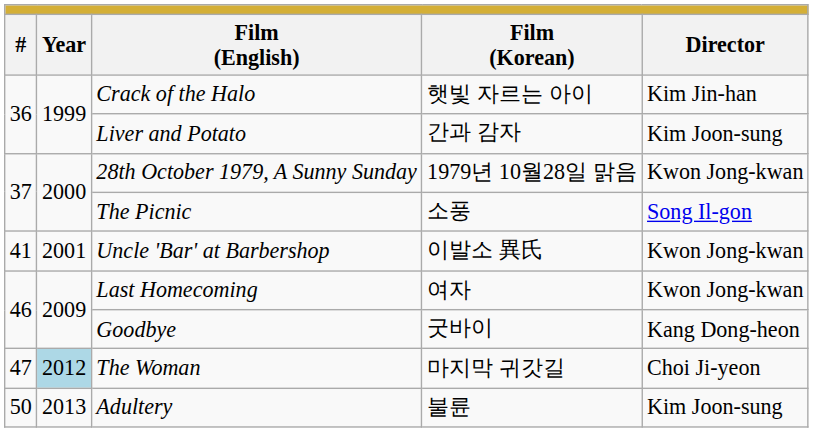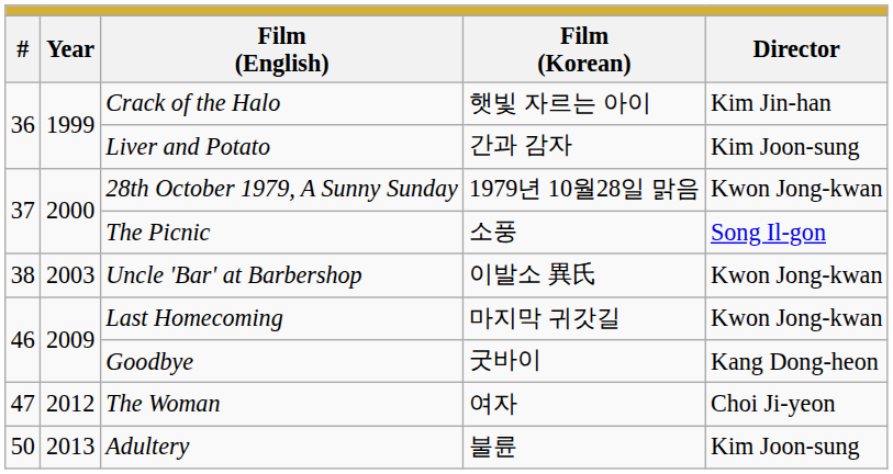 <table class="wikitable collapsible collapsed">
 <tr>
 <th colspan="5" style="background: #D4AF37;"></th>
 </tr>
 <tr>
 <th>#</th>
 <th>Year</th>
 <th>Film<br>(English)</th>
 <th>Film<br>(Korean)</th>
 <th>Director</th>
 </tr>
 <tr>
 <td rowspan="2">36</td>
 <td rowspan="2">1999</td>
 <td><em>Crack of the Halo</em></td>
 <td>햇빛 자르는 아이</td>
 <td>Kim Jin-han</td>
 </tr>
 <tr>
 <td><em>Liver and Potato</em></td>
 <td>간과 감자</td>
 <td>Kim Joon-sung</td>
 </tr>
 <tr>
 <td rowspan="2">37</td>
 <td rowspan="2">2000</td>
 <td><em>28th October 1979, A Sunny Sunday</em></td>
 <td>1979년 10월28일 맑음</td>
 <td>Kwon Jong-kwan</td>
 </tr>
 <tr>
 <td><em>The Picnic</em></td>
 <td>소풍</td>
 <td><a href='#'>Song Il-gon</a></td>
 </tr>
 <tr>
-<td>41</td>
-<td>2001</td>
+<td>38</td>
+<td>2003</td>
 <td><em>Uncle 'Bar' at Barbershop</em></td>
 <td>이발소 異氏</td>
 <td>Kwon Jong-kwan</td>
 </tr>
 <tr>
 <td rowspan="2">46</td>
 <td rowspan="2">2009</td>
 <td><em>Last Homecoming</em></td>
-<td>여자</td>
+<td>마지막 귀갓길</td>
 <td>Kwon Jong-kwan</td>
 </tr>
 <tr>
 <td><em>Goodbye</em></td>
 <td>굿바이</td>
 <td>Kang Dong-heon</td>
 </tr>
 <tr>
 <td>47</td>
-<td style="background: lightblue;">2012</td>
+<td>2012</td>
 <td><em>The Woman</em></td>
-<td>마지막 귀갓길</td>
+<td>여자</td>
 <td>Choi Ji-yeon</td>
 </tr>
 <tr>
 <td>50</td>
 <td>2013</td>
 <td><em>Adultery</em></td>
 <td>불륜</td>
 <td>Kim Joon-sung</td>
 </tr>
 </table>
